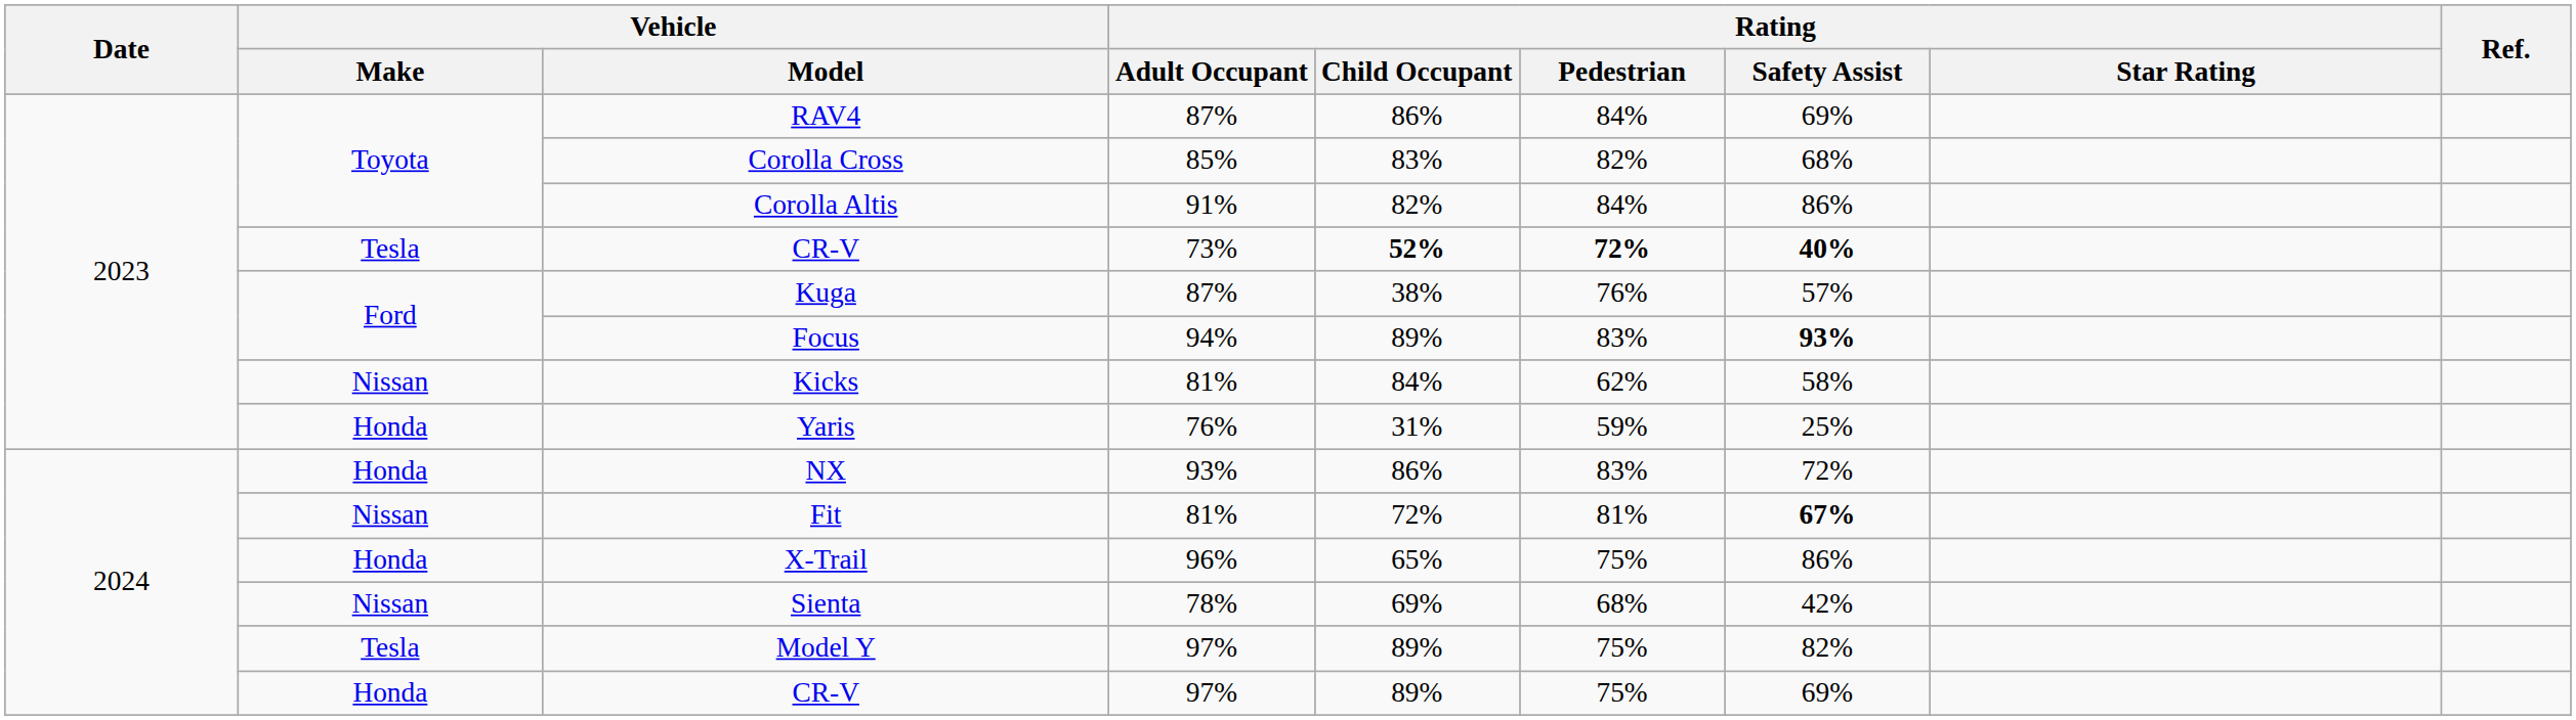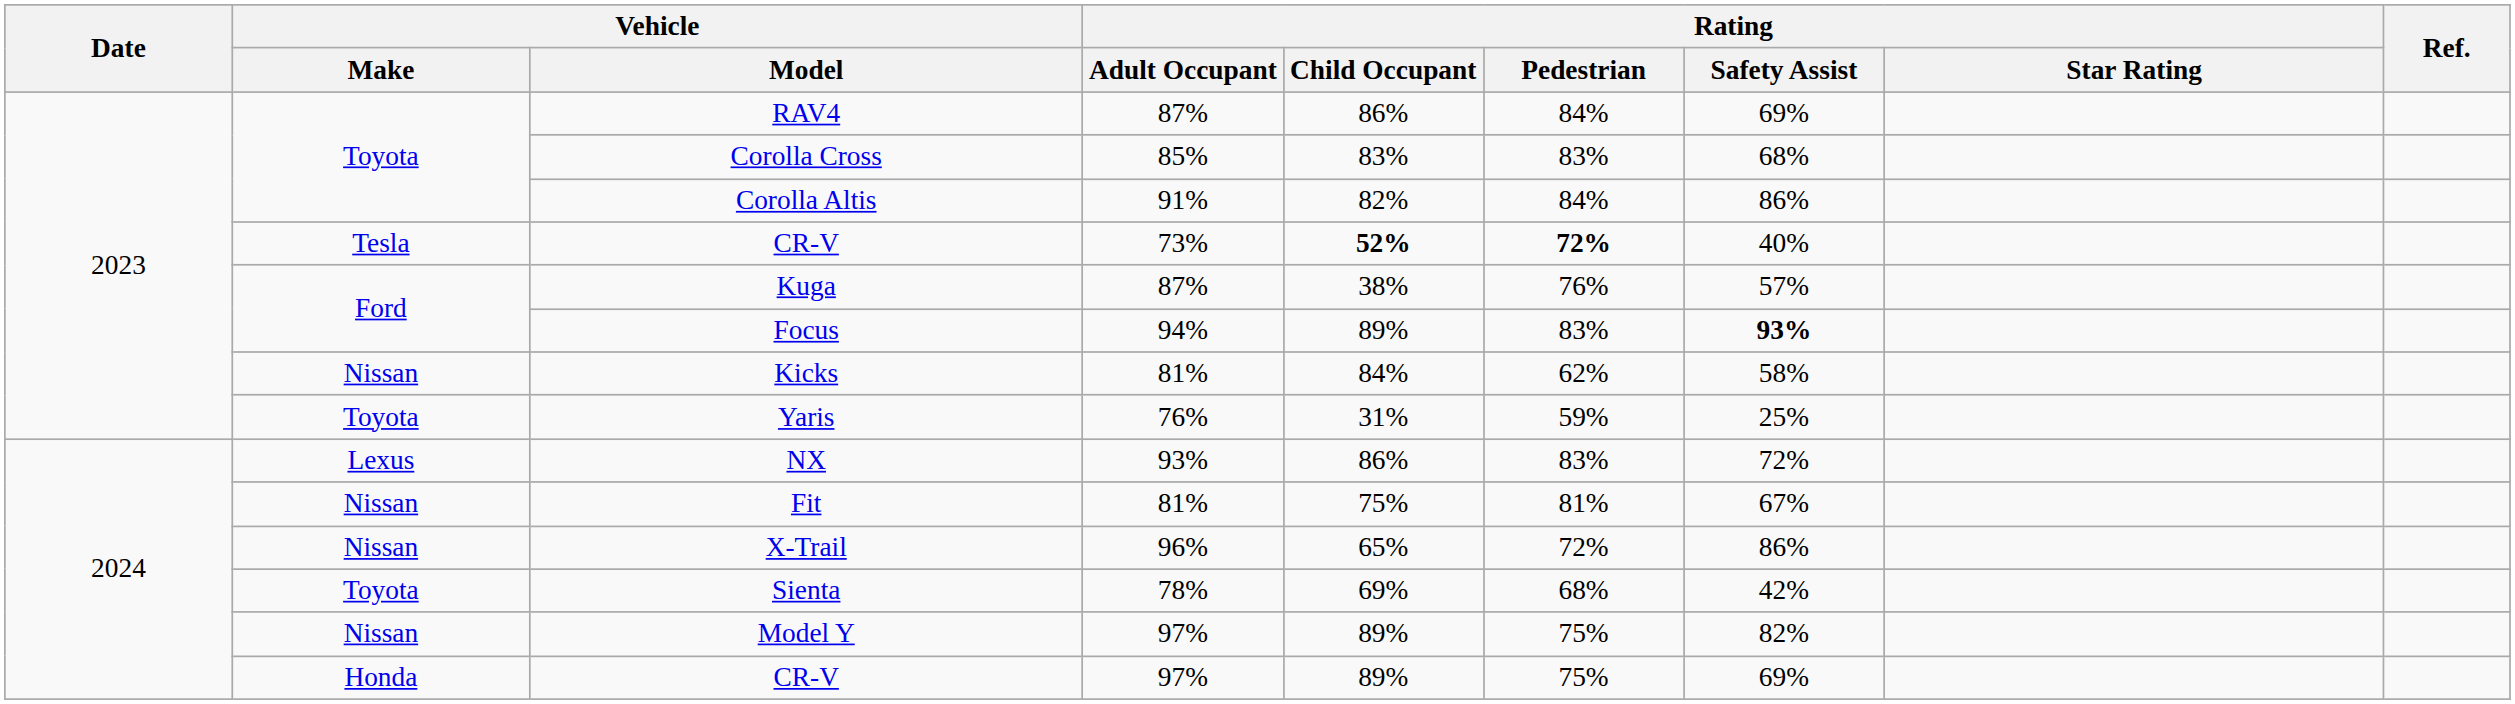 <table class="wikitable sortable" style="text-align:center">
 <tr>
 <th rowspan="2">Date</th>
 <th colspan="2">Vehicle</th>
 <th colspan="5">Rating</th>
 <th rowspan="2" width=5% class="unsortable">Ref.</th>
 </tr>
 <tr>
 <th>Make</th>
 <th>Model</th>
 <th width=8%>Adult Occupant</th>
 <th width=8%>Child Occupant</th>
 <th width=8%>Pedestrian</th>
 <th width=8%>Safety Assist</th>
 <th>Star Rating</th>
 </tr>
 <tr>
 <td rowspan="8">2023</td>
 <td rowspan="3"><a href='#'>Toyota</a></td>
 <td><a href='#'>RAV4</a></td>
 <td>87%</td>
 <td>86%</td>
 <td>84%</td>
 <td>69%</td>
 <td></td>
 <td></td>
 </tr>
 <tr>
 <td><a href='#'>Corolla Cross</a></td>
 <td>85%</td>
 <td>83%</td>
-<td>82%</td>
+<td>83%</td>
 <td>68%</td>
 <td></td>
 <td></td>
 </tr>
 <tr>
 <td><a href='#'>Corolla Altis</a></td>
 <td>91%</td>
 <td>82%</td>
 <td>84%</td>
 <td>86%</td>
 <td></td>
 <td></td>
 </tr>
 <tr>
 <td><a href='#'>Tesla</a></td>
 <td><a href='#'>CR-V</a></td>
 <td>73%</td>
 <td><strong>52%</strong></td>
 <td><strong>72%</strong></td>
-<td><strong>40%</strong></td>
+<td>40%</td>
 <td></td>
 <td></td>
 </tr>
 <tr>
 <td rowspan="2"><a href='#'>Ford</a></td>
 <td><a href='#'>Kuga</a></td>
 <td>87%</td>
 <td>38%</td>
 <td>76%</td>
 <td>57%</td>
 <td></td>
 <td></td>
 </tr>
 <tr>
 <td><a href='#'>Focus</a></td>
 <td>94%</td>
 <td>89%</td>
 <td>83%</td>
 <td><strong>93%</strong></td>
 <td></td>
 <td></td>
 </tr>
 <tr>
 <td><a href='#'>Nissan</a></td>
 <td><a href='#'>Kicks</a></td>
 <td>81%</td>
 <td>84%</td>
 <td>62%</td>
 <td>58%</td>
 <td></td>
 <td></td>
 </tr>
 <tr>
-<td><a href='#'>Honda</a></td>
+<td><a href='#'>Toyota</a></td>
 <td><a href='#'>Yaris</a></td>
 <td>76%</td>
 <td>31%</td>
 <td>59%</td>
 <td>25%</td>
 <td></td>
 <td></td>
 </tr>
 <tr>
 <td rowspan="6">2024</td>
-<td><a href='#'>Honda</a></td>
+<td><a href='#'>Lexus</a></td>
 <td><a href='#'>NX</a></td>
 <td>93%</td>
 <td>86%</td>
 <td>83%</td>
 <td>72%</td>
 <td></td>
 <td></td>
 </tr>
 <tr>
 <td><a href='#'>Nissan</a></td>
 <td><a href='#'>Fit</a></td>
 <td>81%</td>
-<td>72%</td>
+<td>75%</td>
 <td>81%</td>
-<td><strong>67%</strong></td>
+<td>67%</td>
 <td></td>
 <td></td>
 </tr>
 <tr>
-<td><a href='#'>Honda</a></td>
+<td><a href='#'>Nissan</a></td>
 <td><a href='#'>X-Trail</a></td>
 <td>96%</td>
 <td>65%</td>
-<td>75%</td>
+<td>72%</td>
 <td>86%</td>
 <td></td>
 <td></td>
 </tr>
 <tr>
-<td><a href='#'>Nissan</a></td>
+<td><a href='#'>Toyota</a></td>
 <td><a href='#'>Sienta</a></td>
 <td>78%</td>
 <td>69%</td>
 <td>68%</td>
 <td>42%</td>
 <td></td>
 <td></td>
 </tr>
 <tr>
-<td><a href='#'>Tesla</a></td>
+<td><a href='#'>Nissan</a></td>
 <td><a href='#'>Model Y</a></td>
 <td>97%</td>
 <td>89%</td>
 <td>75%</td>
 <td>82%</td>
 <td></td>
 <td></td>
 </tr>
 <tr>
 <td><a href='#'>Honda</a></td>
 <td><a href='#'>CR-V</a></td>
 <td>97%</td>
 <td>89%</td>
 <td>75%</td>
 <td>69%</td>
 <td></td>
 <td></td>
 </tr>
 </table>
